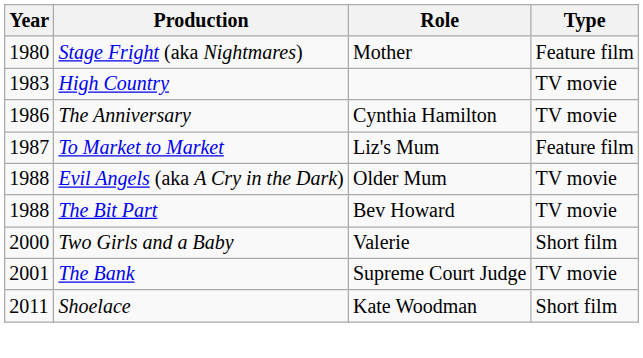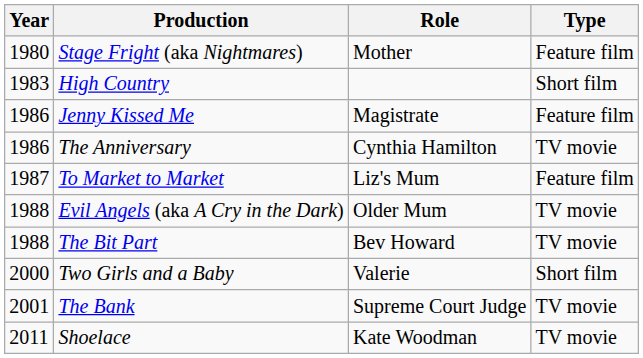 <table class="wikitable">
 <tr>
 <th>Year</th>
 <th>Production</th>
 <th>Role</th>
 <th>Type</th>
 </tr>
 <tr>
 <td>1980</td>
 <td><em><a href='#'>Stage Fright</a></em> (aka <em>Nightmares</em>)</td>
 <td>Mother</td>
 <td>Feature film</td>
 </tr>
 <tr>
 <td>1983</td>
 <td><em><a href='#'>High Country</a></em></td>
 <td></td>
-<td>TV movie</td>
+<td>Short film</td>
+</tr>
+<tr>
+<td>1986</td>
+<td><em><a href='#'>Jenny Kissed Me</a></em></td>
+<td>Magistrate</td>
+<td>Feature film</td>
 </tr>
 <tr>
 <td>1986</td>
 <td><em>The Anniversary</em></td>
 <td>Cynthia Hamilton</td>
 <td>TV movie</td>
 </tr>
 <tr>
 <td>1987</td>
 <td><em><a href='#'>To Market to Market</a></em></td>
 <td>Liz's Mum</td>
 <td>Feature film</td>
 </tr>
 <tr>
 <td>1988</td>
 <td><em><a href='#'>Evil Angels</a></em> (aka <em>A Cry in the Dark</em>)</td>
 <td>Older Mum</td>
 <td>TV movie</td>
 </tr>
 <tr>
 <td>1988</td>
 <td><em><a href='#'>The Bit Part</a></em></td>
 <td>Bev Howard</td>
 <td>TV movie</td>
 </tr>
 <tr>
 <td>2000</td>
 <td><em>Two Girls and a Baby</em></td>
 <td>Valerie</td>
 <td>Short film</td>
 </tr>
 <tr>
 <td>2001</td>
 <td><em><a href='#'>The Bank</a></em></td>
 <td>Supreme Court Judge</td>
 <td>TV movie</td>
 </tr>
 <tr>
 <td>2011</td>
 <td><em>Shoelace</em></td>
 <td>Kate Woodman</td>
-<td>Short film</td>
+<td>TV movie</td>
 </tr>
 </table>
